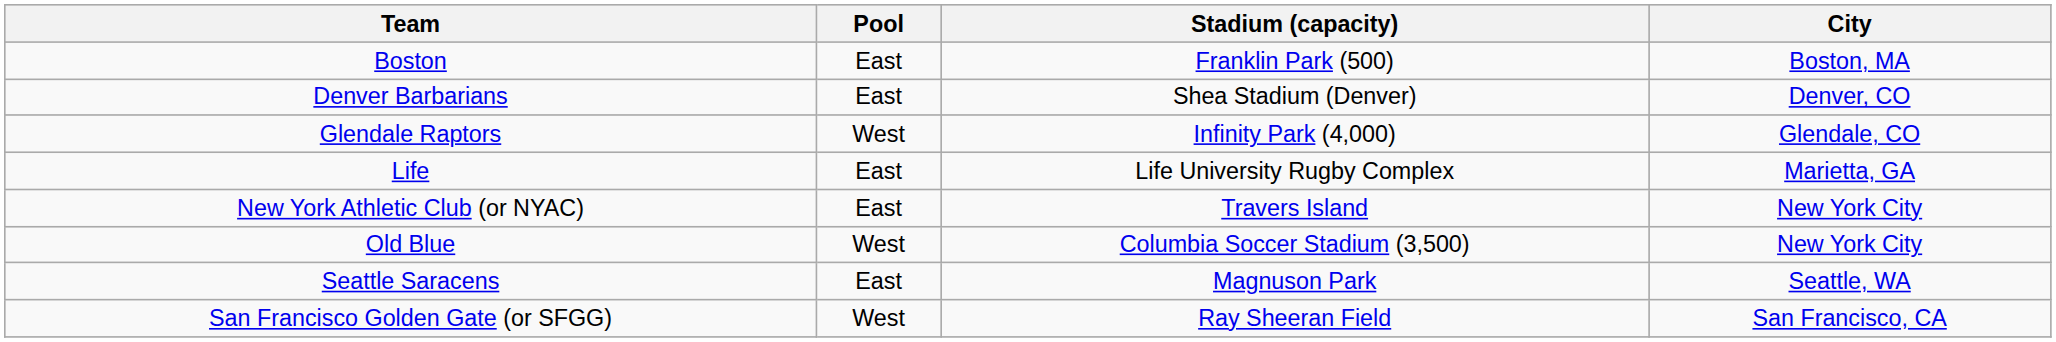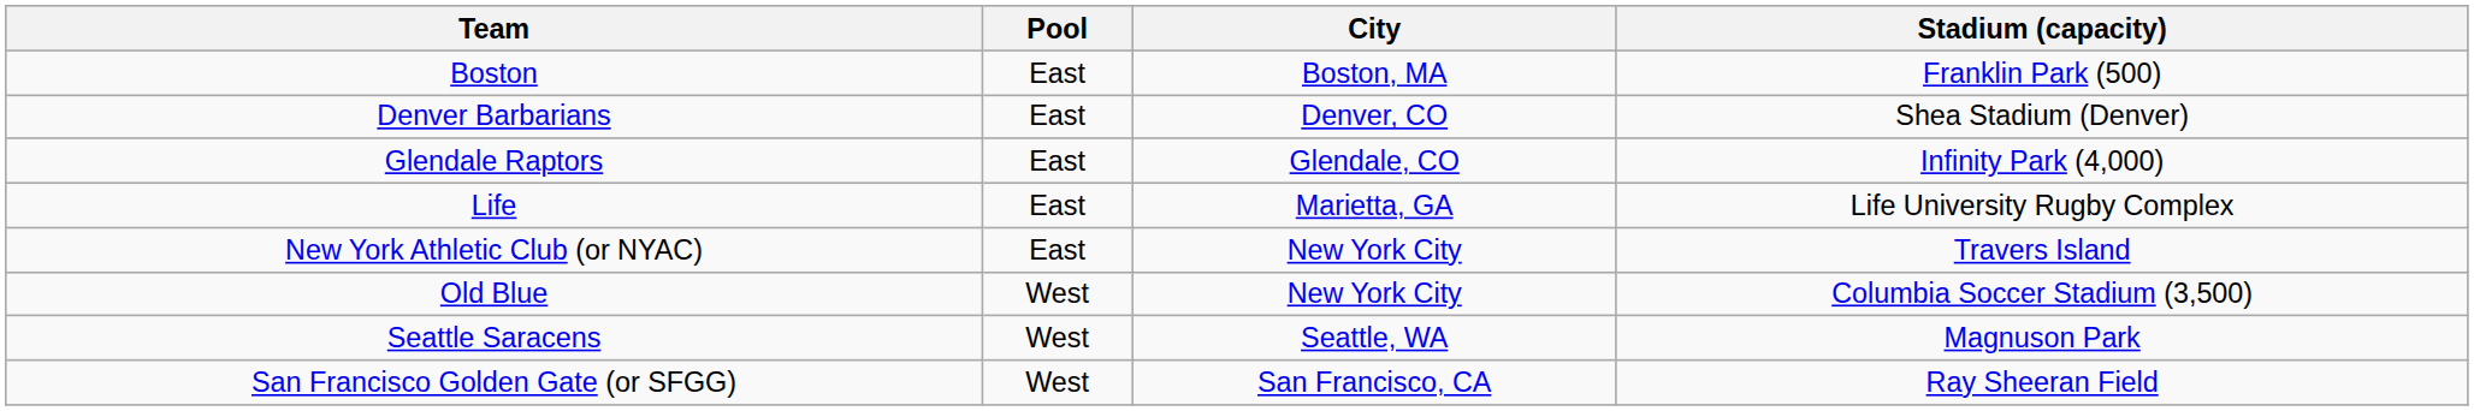 <table class="wikitable" style="font-size:90%; width: 100%; text-align: center;">
 <tr>
 <th>Team</th>
 <th>Pool</th>
+<th>City</th>
 <th>Stadium (capacity)</th>
-<th>City</th>
 </tr>
 <tr>
 <td><a href='#'>Boston</a></td>
 <td>East</td>
+<td><a href='#'>Boston, MA</a></td>
 <td><a href='#'>Franklin Park</a> (500)</td>
-<td><a href='#'>Boston, MA</a></td>
 </tr>
 <tr>
 <td><a href='#'>Denver Barbarians</a></td>
 <td>East</td>
+<td><a href='#'>Denver, CO</a></td>
 <td>Shea Stadium (Denver)</td>
-<td><a href='#'>Denver, CO</a></td>
 </tr>
 <tr>
 <td><a href='#'>Glendale Raptors</a></td>
-<td>West</td>
+<td>East</td>
+<td><a href='#'>Glendale, CO</a></td>
 <td><a href='#'>Infinity Park</a> (4,000)</td>
-<td><a href='#'>Glendale, CO</a></td>
 </tr>
 <tr>
 <td><a href='#'>Life</a></td>
 <td>East</td>
+<td><a href='#'>Marietta, GA</a></td>
 <td>Life University Rugby Complex</td>
-<td><a href='#'>Marietta, GA</a></td>
 </tr>
 <tr>
 <td><a href='#'>New York Athletic Club</a> (or NYAC)</td>
 <td>East</td>
+<td><a href='#'>New York City</a></td>
 <td><a href='#'>Travers Island</a></td>
-<td><a href='#'>New York City</a></td>
 </tr>
 <tr>
 <td><a href='#'>Old Blue</a></td>
 <td>West</td>
+<td><a href='#'>New York City</a></td>
 <td><a href='#'>Columbia Soccer Stadium</a> (3,500)</td>
-<td><a href='#'>New York City</a></td>
 </tr>
 <tr>
 <td><a href='#'>Seattle Saracens</a></td>
-<td>East</td>
+<td>West</td>
+<td><a href='#'>Seattle, WA</a></td>
 <td><a href='#'>Magnuson Park</a></td>
-<td><a href='#'>Seattle, WA</a></td>
 </tr>
 <tr>
 <td><a href='#'>San Francisco Golden Gate</a> (or SFGG)</td>
 <td>West</td>
+<td><a href='#'>San Francisco, CA</a></td>
 <td><a href='#'>Ray Sheeran Field</a></td>
-<td><a href='#'>San Francisco, CA</a></td>
 </tr>
 </table>
